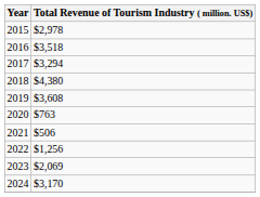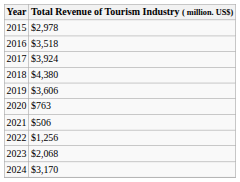 <table class="wikitable sortable static-row-numbers static-row-header-text">
 <tr>
 <th>Year</th>
 <th>Total Revenue of Tourism Industry <small>( million. US$)</small> </th>
 </tr>
 <tr>
 <td>2015</td>
 <td>$2,978</td>
 </tr>
 <tr>
 <td>2016</td>
 <td>$3,518</td>
 </tr>
 <tr>
 <td>2017</td>
-<td>$3,294</td>
+<td>$3,924</td>
 </tr>
 <tr>
 <td>2018</td>
 <td>$4,380</td>
 </tr>
 <tr>
 <td>2019</td>
-<td>$3,608</td>
+<td>$3,606</td>
 </tr>
 <tr>
 <td>2020</td>
 <td>$763</td>
 </tr>
 <tr>
 <td>2021</td>
 <td>$506</td>
 </tr>
 <tr>
 <td>2022</td>
 <td>$1,256</td>
 </tr>
 <tr>
 <td>2023</td>
-<td>$2,069</td>
+<td>$2,068</td>
 </tr>
 <tr>
 <td>2024</td>
 <td>$3,170</td>
 </tr>
 <tr>
 </tr>
 </table>
